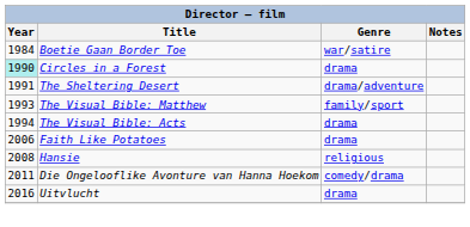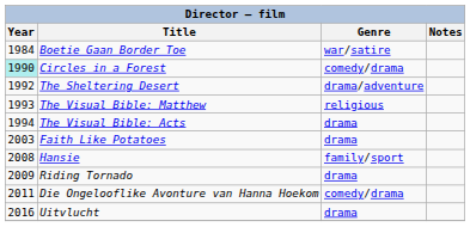 <table class="wikitable">
 <tr>
 <th colspan="4" style="background: LightSteelBlue;">Director – film</th>
 </tr>
 <tr>
 <th>Year</th>
 <th>Title</th>
 <th>Genre</th>
 <th>Notes</th>
 </tr>
 <tr>
 <td>1984</td>
 <td><em><a href='#'>Boetie Gaan Border Toe</a></em></td>
 <td><a href='#'>war</a>/<a href='#'>satire</a></td>
 <td></td>
 </tr>
 <tr>
 <td style="background: paleturquoise;">1990</td>
 <td><em><a href='#'>Circles in a Forest</a></em></td>
-<td><a href='#'>drama</a></td>
+<td><a href='#'>comedy</a>/<a href='#'>drama</a></td>
 <td></td>
 </tr>
 <tr>
-<td>1991</td>
+<td>1992</td>
 <td><em><a href='#'>The Sheltering Desert</a></em></td>
 <td><a href='#'>drama</a>/<a href='#'>adventure</a></td>
 <td></td>
 </tr>
 <tr>
 <td>1993</td>
 <td><em><a href='#'>The Visual Bible: Matthew</a></em></td>
-<td><a href='#'>family</a>/<a href='#'>sport</a></td>
+<td><a href='#'>religious</a></td>
 <td></td>
 </tr>
 <tr>
 <td>1994</td>
 <td><em><a href='#'>The Visual Bible: Acts</a></em></td>
 <td><a href='#'>drama</a></td>
 <td></td>
 </tr>
 <tr>
-<td>2006</td>
+<td>2003</td>
 <td><em><a href='#'>Faith Like Potatoes</a></em></td>
 <td><a href='#'>drama</a></td>
 <td></td>
 </tr>
 <tr>
 <td>2008</td>
 <td><em><a href='#'>Hansie</a></em></td>
-<td><a href='#'>religious</a></td>
+<td><a href='#'>family</a>/<a href='#'>sport</a></td>
+<td></td>
+</tr>
+<tr>
+<td>2009</td>
+<td><em>Riding Tornado</em></td>
+<td><a href='#'>drama</a></td>
 <td></td>
 </tr>
 <tr>
 <td>2011</td>
 <td><em>Die Ongelooflike Avonture van Hanna Hoekom</em></td>
 <td><a href='#'>comedy</a>/<a href='#'>drama</a></td>
 <td></td>
 </tr>
 <tr>
 <td>2016</td>
 <td><em>Uitvlucht</em></td>
 <td><a href='#'>drama</a></td>
 <td></td>
 </tr>
 <tr>
 </tr>
 </table>
